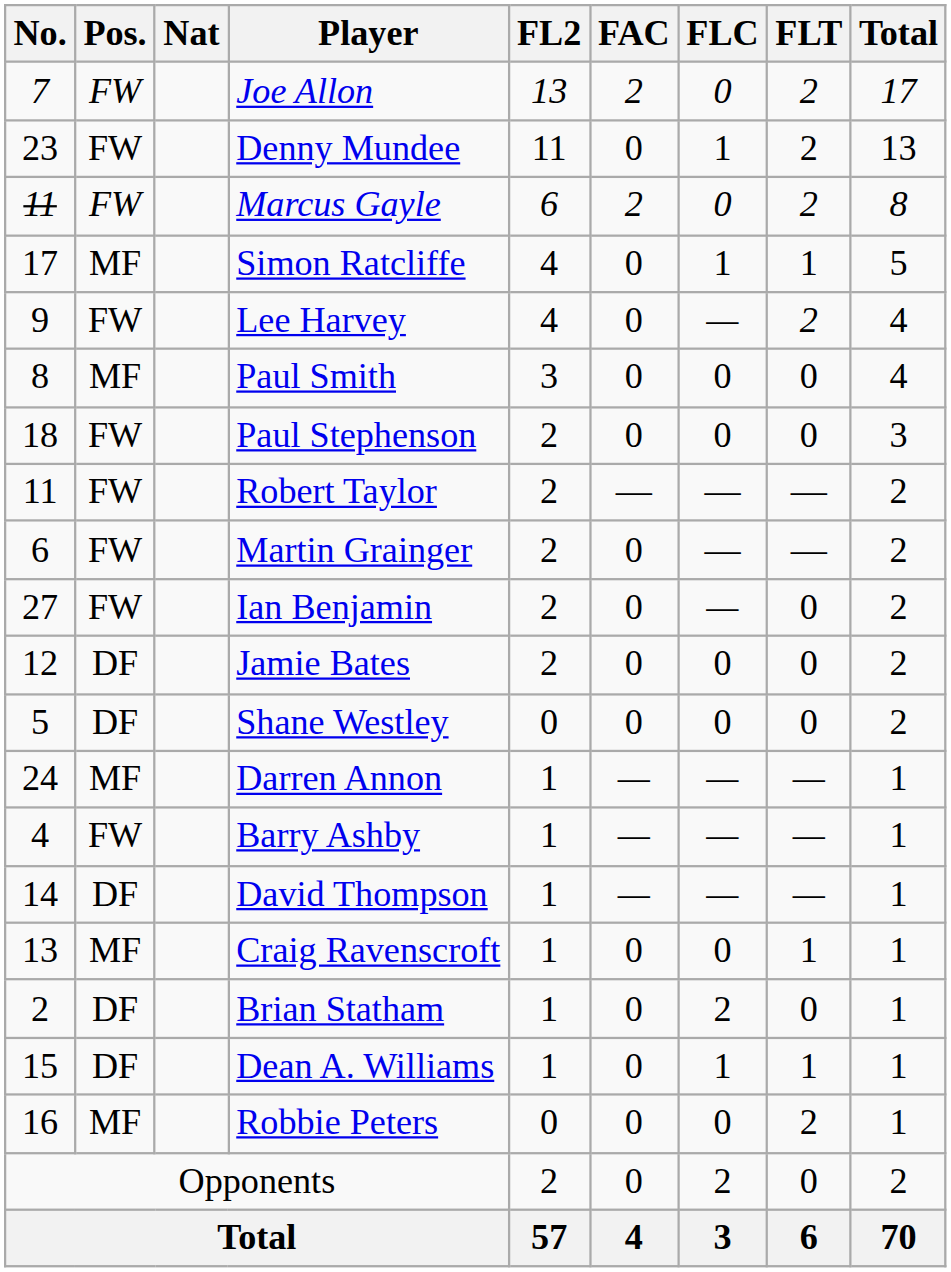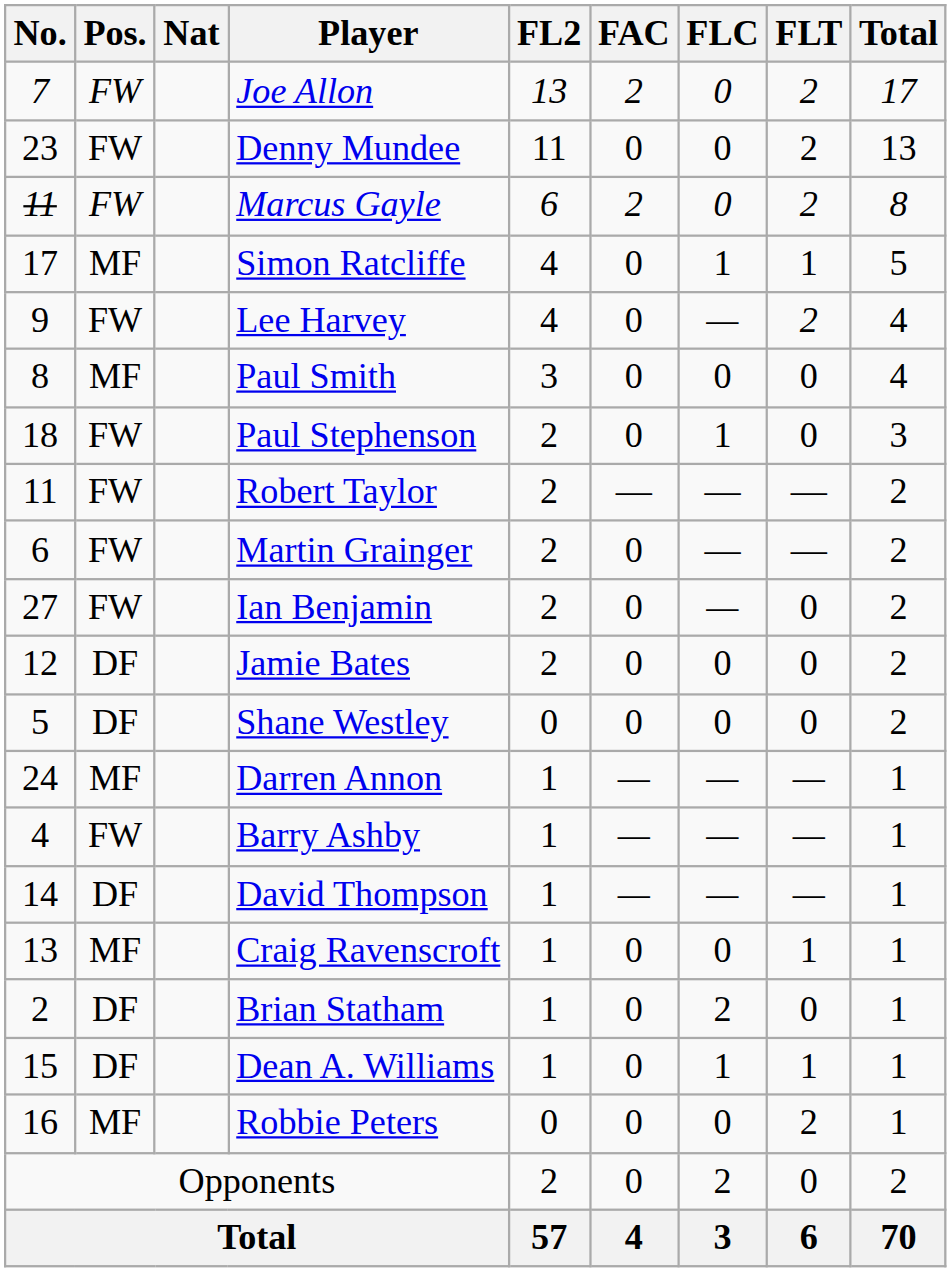 <table class="wikitable"  style="text-align:center; border:1px #aaa solid;">
 <tr>
 <th>No.</th>
 <th>Pos.</th>
 <th>Nat</th>
 <th>Player</th>
 <th>FL2</th>
 <th>FAC</th>
 <th>FLC</th>
 <th>FLT</th>
 <th>Total</th>
 </tr>
 <tr>
 <td><em>7</em></td>
 <td><em>FW</em></td>
 <td><em></em></td>
 <td style="text-align:left;"><em><a href='#'>Joe Allon</a></em></td>
 <td><em>13</em></td>
 <td><em>2</em></td>
 <td><em>0</em></td>
 <td><em>2</em></td>
 <td><em>17</em></td>
 </tr>
 <tr>
 <td>23</td>
 <td>FW</td>
 <td></td>
 <td style="text-align:left;"><a href='#'>Denny Mundee</a></td>
 <td>11</td>
 <td>0</td>
-<td>1</td>
+<td>0</td>
 <td>2</td>
 <td>13</td>
 </tr>
 <tr>
 <td><s><em>11</em></s></td>
 <td><em>FW</em></td>
 <td><em></em></td>
 <td style="text-align:left;"><em><a href='#'>Marcus Gayle</a></em></td>
 <td><em>6</em></td>
 <td><em>2</em></td>
 <td><em>0</em></td>
 <td><em>2</em></td>
 <td><em>8</em></td>
 </tr>
 <tr>
 <td>17</td>
 <td>MF</td>
 <td></td>
 <td style="text-align:left;"><a href='#'>Simon Ratcliffe</a></td>
 <td>4</td>
 <td>0</td>
 <td>1</td>
 <td>1</td>
 <td>5</td>
 </tr>
 <tr>
 <td>9</td>
 <td>FW</td>
 <td></td>
 <td style="text-align:left;"><a href='#'>Lee Harvey</a></td>
 <td>4</td>
 <td>0</td>
 <td><em>—</em></td>
 <td><em>2</em></td>
 <td>4</td>
 </tr>
 <tr>
 <td>8</td>
 <td>MF</td>
 <td></td>
 <td style="text-align:left;"><a href='#'>Paul Smith</a></td>
 <td>3</td>
 <td>0</td>
 <td>0</td>
 <td>0</td>
 <td>4</td>
 </tr>
 <tr>
 <td>18</td>
 <td>FW</td>
 <td></td>
 <td style="text-align:left;"><a href='#'>Paul Stephenson</a></td>
 <td>2</td>
 <td>0</td>
-<td>0</td>
+<td>1</td>
 <td>0</td>
 <td>3</td>
 </tr>
 <tr>
 <td>11</td>
 <td>FW</td>
 <td></td>
 <td style="text-align:left;"><a href='#'>Robert Taylor</a></td>
 <td>2</td>
 <td>—</td>
 <td>—</td>
 <td>—</td>
 <td>2</td>
 </tr>
 <tr>
 <td>6</td>
 <td>FW</td>
 <td></td>
 <td style="text-align:left;"><a href='#'>Martin Grainger</a></td>
 <td>2</td>
 <td>0</td>
 <td>—</td>
 <td>—</td>
 <td>2</td>
 </tr>
 <tr>
 <td>27</td>
 <td>FW</td>
 <td></td>
 <td style="text-align:left;"><a href='#'>Ian Benjamin</a></td>
 <td>2</td>
 <td>0</td>
 <td><em>—</em></td>
 <td>0</td>
 <td>2</td>
 </tr>
 <tr>
 <td>12</td>
 <td>DF</td>
 <td></td>
 <td style="text-align:left;"><a href='#'>Jamie Bates</a></td>
 <td>2</td>
 <td>0</td>
 <td>0</td>
 <td>0</td>
 <td>2</td>
 </tr>
 <tr>
 <td>5</td>
 <td>DF</td>
 <td></td>
 <td style="text-align:left;"><a href='#'>Shane Westley</a></td>
 <td>0</td>
 <td>0</td>
 <td>0</td>
 <td>0</td>
 <td>2</td>
 </tr>
 <tr>
 <td>24</td>
 <td>MF</td>
 <td></td>
 <td style="text-align:left;"><a href='#'>Darren Annon</a></td>
 <td>1</td>
 <td><em>—</em></td>
 <td><em>—</em></td>
 <td><em>—</em></td>
 <td>1</td>
 </tr>
 <tr>
 <td>4</td>
 <td>FW</td>
 <td></td>
 <td style="text-align:left;"><a href='#'>Barry Ashby</a></td>
 <td>1</td>
 <td><em>—</em></td>
 <td><em>—</em></td>
 <td><em>—</em></td>
 <td>1</td>
 </tr>
 <tr>
 <td>14</td>
 <td>DF</td>
 <td></td>
 <td style="text-align:left;"><a href='#'>David Thompson</a></td>
 <td>1</td>
 <td><em>—</em></td>
 <td><em>—</em></td>
 <td><em>—</em></td>
 <td>1</td>
 </tr>
 <tr>
 <td>13</td>
 <td>MF</td>
 <td></td>
 <td style="text-align:left;"><a href='#'>Craig Ravenscroft</a></td>
 <td>1</td>
 <td>0</td>
 <td>0</td>
 <td>1</td>
 <td>1</td>
 </tr>
 <tr>
 <td>2</td>
 <td>DF</td>
 <td></td>
 <td style="text-align:left;"><a href='#'>Brian Statham</a></td>
 <td>1</td>
 <td>0</td>
 <td>2</td>
 <td>0</td>
 <td>1</td>
 </tr>
 <tr>
 <td>15</td>
 <td>DF</td>
 <td></td>
 <td style="text-align:left;"><a href='#'>Dean A. Williams</a></td>
 <td>1</td>
 <td>0</td>
 <td>1</td>
 <td>1</td>
 <td>1</td>
 </tr>
 <tr>
 <td>16</td>
 <td>MF</td>
 <td></td>
 <td style="text-align:left;"><a href='#'>Robbie Peters</a></td>
 <td>0</td>
 <td>0</td>
 <td>0</td>
 <td>2</td>
 <td>1</td>
 </tr>
 <tr>
 <td colspan="4">Opponents</td>
 <td>2</td>
 <td>0</td>
 <td>2</td>
 <td>0</td>
 <td>2</td>
 </tr>
 <tr>
 <th colspan="4">Total</th>
 <th>57</th>
 <th>4</th>
 <th>3</th>
 <th>6</th>
 <th>70</th>
 </tr>
 </table>
